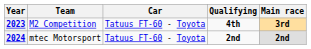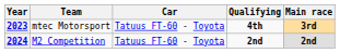 <table class="wikitable" style="text-align:center; font-size:90%">
 <tr>
 <th>Year</th>
 <th>Team</th>
 <th>Car</th>
 <th>Qualifying</th>
 <th>Main race</th>
 </tr>
 <tr>
 <th><a href='#'>2023</a></th>
-<td align="left" nowrap> <a href='#'>M2 Competition</a></td>
+<td align="left" nowrap> mtec Motorsport</td>
 <td align="left" nowrap><a href='#'>Tatuus FT-60</a> - <a href='#'>Toyota</a></td>
 <td><strong>4th</strong></td>
 <td style=background:#FFDF9F><strong>3rd</strong></td>
 </tr>
 <tr>
 <th><a href='#'>2024</a></th>
-<td align="left" nowrap> mtec Motorsport</td>
+<td align="left" nowrap> <a href='#'>M2 Competition</a></td>
 <td align="left" nowrap><a href='#'>Tatuus FT-60</a> - <a href='#'>Toyota</a></td>
 <td><strong>2nd</strong></td>
 <td style=background:#DFDFDF><strong>2nd</strong></td>
 </tr>
 </table>
